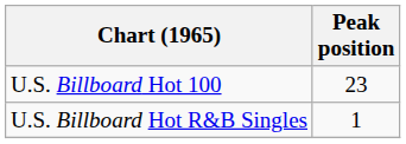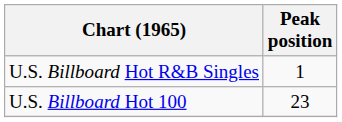 <table class="wikitable">
 <tr>
 <th>Chart (1965)</th>
 <th>Peak<br>position</th>
 </tr>
 <tr>
+<td>U.S. <em>Billboard</em> <a href='#'>Hot R&B Singles</a></td>
+<td align="center">1</td>
+</tr>
+<tr>
 <td>U.S. <a href='#'><em>Billboard</em> Hot 100</a></td>
 <td align="center">23</td>
 </tr>
 <tr>
-<td>U.S. <em>Billboard</em> <a href='#'>Hot R&B Singles</a></td>
-<td align="center">1</td>
-</tr>
-<tr>
 </tr>
 </table>
